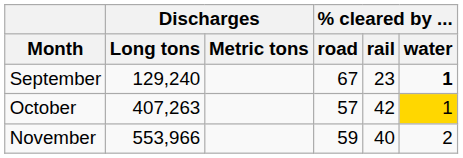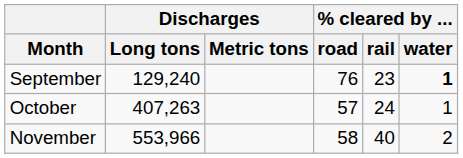 <table class="wikitable" style="margin-left: auto; margin-right: auto; border: none;">
 <tr>
 <th></th>
 <th colspan="2">Discharges</th>
 <th colspan="3">% cleared by ...</th>
 </tr>
 <tr>
 <th>Month</th>
 <th>Long tons</th>
 <th>Metric tons</th>
 <th>road</th>
 <th>rail</th>
 <th>water</th>
 </tr>
 <tr>
 <td>September</td>
 <td align="right">129,240</td>
 <td align="right"></td>
-<td align="right">67</td>
+<td align="right">76</td>
 <td align="right">23</td>
 <td align="right"><strong>1</strong></td>
 </tr>
 <tr>
 <td>October</td>
 <td align="right">407,263</td>
 <td align="right"></td>
 <td align="right">57</td>
-<td align="right">42</td>
-<td align="right" style="background: gold;">1</td>
+<td align="right">24</td>
+<td align="right">1</td>
 </tr>
 <tr>
 <td>November</td>
 <td align="right">553,966</td>
 <td align="right"></td>
-<td align="right">59</td>
+<td align="right">58</td>
 <td align="right">40</td>
 <td align="right">2</td>
 </tr>
 </table>
